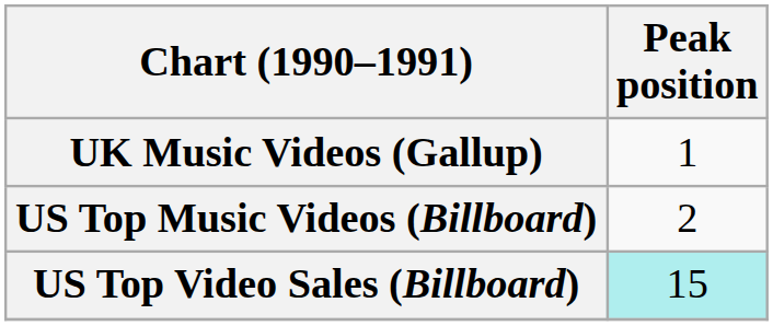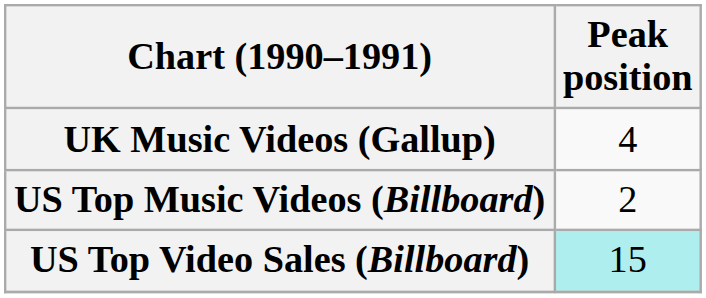 <table class="wikitable sortable plainrowheaders" style="text-align:center">
 <tr>
 <th scope="col">Chart (1990–1991)</th>
 <th scope="col">Peak<br>position</th>
 </tr>
 <tr>
 <th scope="row">UK Music Videos (Gallup)</th>
-<td>1</td>
+<td>4</td>
 </tr>
 <tr>
 <th scope="row">US Top Music Videos (<em>Billboard</em>)</th>
 <td>2</td>
 </tr>
 <tr>
 <th scope="row">US Top Video Sales (<em>Billboard</em>)</th>
 <td style="background: paleturquoise;">15</td>
 </tr>
 <tr>
 </tr>
 </table>
